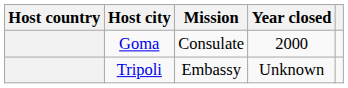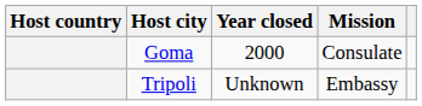 <table class="wikitable plainrowheaders" style="text-align:center;">
 <tr>
 <th scope="col">Host country</th>
 <th scope="col">Host city</th>
+<th scope="col">Year closed</th>
 <th scope="col">Mission</th>
-<th scope="col">Year closed</th>
 <th scope="col"></th>
 </tr>
 <tr>
 <th scope="row"></th>
 <td><a href='#'>Goma</a></td>
+<td>2000</td>
 <td>Consulate</td>
-<td>2000</td>
 <td></td>
 </tr>
 <tr>
 <th scope="row"></th>
 <td><a href='#'>Tripoli</a></td>
+<td>Unknown</td>
 <td>Embassy</td>
-<td>Unknown</td>
 <td></td>
 </tr>
 </table>
